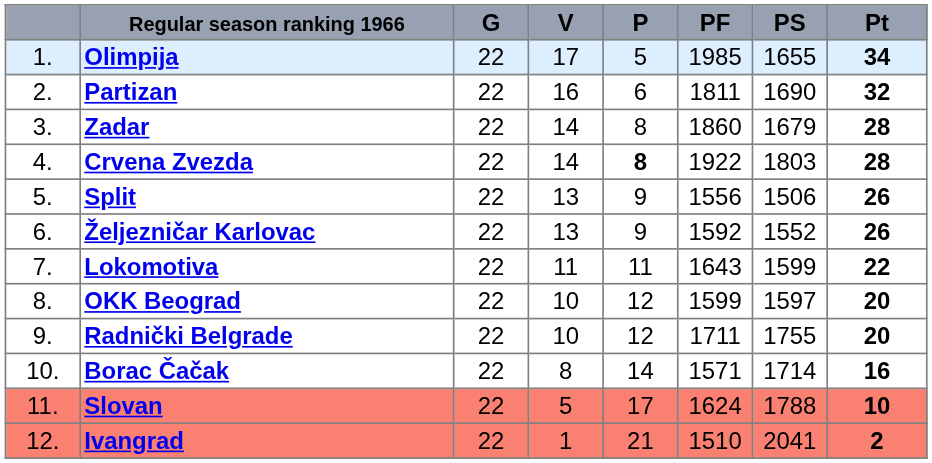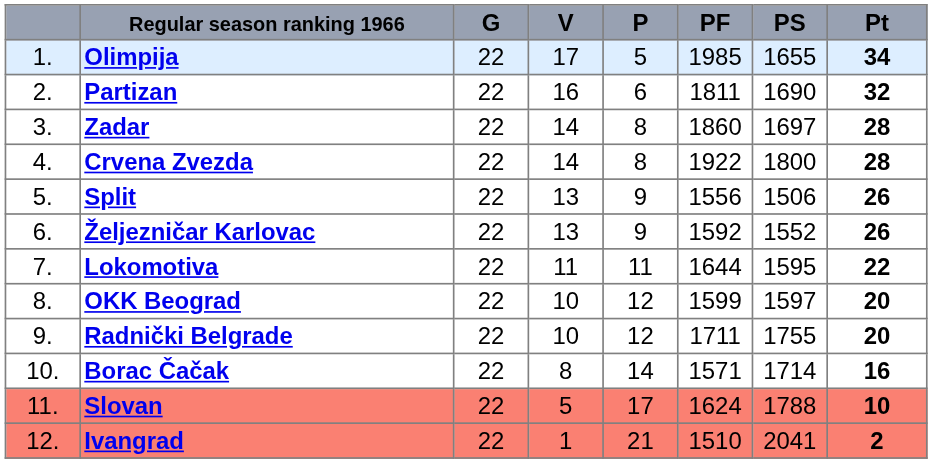 <table align=center style="font-size: 90%; border-collapse:collapse" border=1 cellspacing=0 cellpadding=2>
 <tr align=center bgcolor=#98A1B2>
 <th width=40></th>
 <th width=220><span><small>Regular season ranking 1966</small></span></th>
 <th width="40"><span>G</span></th>
 <th width="40"><span>V</span></th>
 <th width="40"><span>P</span></th>
 <th width="40"><span>PF</span></th>
 <th width="40"><span>PS</span></th>
 <th width="55"><span>Pt</span></th>
 </tr>
 <tr align=center style="background:#DDEEFF">
 <td>1.</td>
 <td style="text-align:left;"><strong><a href='#'>Olimpija</a></strong></td>
 <td>22</td>
 <td>17</td>
 <td>5</td>
 <td>1985</td>
 <td>1655</td>
 <td><strong>34</strong></td>
 </tr>
 <tr align=center>
 <td>2.</td>
 <td style="text-align:left;"><strong><a href='#'>Partizan</a></strong></td>
 <td>22</td>
 <td>16</td>
 <td>6</td>
 <td>1811</td>
 <td>1690</td>
 <td><strong>32</strong></td>
 </tr>
 <tr align=center>
 <td>3.</td>
 <td style="text-align:left;"><strong><a href='#'>Zadar</a></strong></td>
 <td>22</td>
 <td>14</td>
 <td>8</td>
 <td>1860</td>
-<td>1679</td>
+<td>1697</td>
 <td><strong>28</strong></td>
 </tr>
 <tr align=center>
 <td>4.</td>
 <td style="text-align:left;"><strong><a href='#'>Crvena Zvezda</a></strong></td>
 <td>22</td>
 <td>14</td>
-<td><strong>8</strong></td>
+<td>8</td>
 <td>1922</td>
-<td>1803</td>
+<td>1800</td>
 <td><strong>28</strong></td>
 </tr>
 <tr align=center>
 <td>5.</td>
 <td style="text-align:left;"><strong><a href='#'>Split</a></strong></td>
 <td>22</td>
 <td>13</td>
 <td>9</td>
 <td>1556</td>
 <td>1506</td>
 <td><strong>26</strong></td>
 </tr>
 <tr align=center>
 <td>6.</td>
 <td style="text-align:left;"><strong><a href='#'>Željezničar Karlovac</a></strong></td>
 <td>22</td>
 <td>13</td>
 <td>9</td>
 <td>1592</td>
 <td>1552</td>
 <td><strong>26</strong></td>
 </tr>
 <tr align=center>
 <td>7.</td>
 <td style="text-align:left;"><strong><a href='#'>Lokomotiva</a></strong></td>
 <td>22</td>
 <td>11</td>
 <td>11</td>
-<td>1643</td>
-<td>1599</td>
+<td>1644</td>
+<td>1595</td>
 <td><strong>22</strong></td>
 </tr>
 <tr align=center>
 <td>8.</td>
 <td style="text-align:left;"><strong><a href='#'>OKK Beograd</a></strong></td>
 <td>22</td>
 <td>10</td>
 <td>12</td>
 <td>1599</td>
 <td>1597</td>
 <td><strong>20</strong></td>
 </tr>
 <tr align=center>
 <td>9.</td>
 <td style="text-align:left;"><strong><a href='#'>Radnički Belgrade</a></strong></td>
 <td>22</td>
 <td>10</td>
 <td>12</td>
 <td>1711</td>
 <td>1755</td>
 <td><strong>20</strong></td>
 </tr>
 <tr align=center>
 <td>10.</td>
 <td style="text-align:left;"><strong><a href='#'>Borac Čačak</a></strong></td>
 <td>22</td>
 <td>8</td>
 <td>14</td>
 <td>1571</td>
 <td>1714</td>
 <td><strong>16</strong></td>
 </tr>
 <tr align=center style="background:#FA8072">
 <td>11.</td>
 <td style="text-align:left;"><strong><a href='#'>Slovan</a></strong></td>
 <td>22</td>
 <td>5</td>
 <td>17</td>
 <td>1624</td>
 <td>1788</td>
 <td><strong>10</strong></td>
 </tr>
 <tr align=center style="background:#FA8072">
 <td>12.</td>
 <td style="text-align:left;"><strong><a href='#'>Ivangrad</a></strong></td>
 <td>22</td>
 <td>1</td>
 <td>21</td>
 <td>1510</td>
 <td>2041</td>
 <td><strong>2</strong></td>
 </tr>
 </table>
